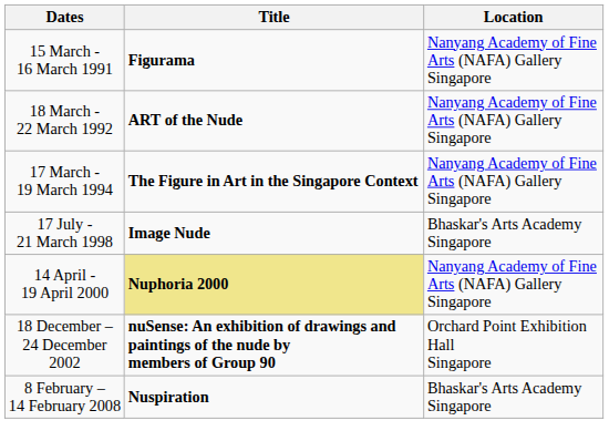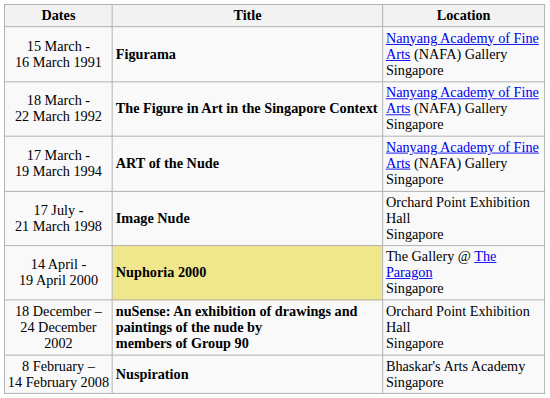 <table class="wikitable">
 <tr>
 <th width=20%>Dates</th>
 <th width=50%>Title</th>
 <th width=30%>Location</th>
 </tr>
 <tr>
 <td align=center>15 March -<br>16 March 1991</td>
 <td><strong>Figurama</strong></td>
 <td><a href='#'>Nanyang Academy of Fine Arts</a> (NAFA) Gallery<br>Singapore</td>
 </tr>
 <tr>
 <td align=center>18 March -<br>22 March 1992</td>
-<td><strong>ART of the Nude</strong></td>
+<td><strong>The Figure in Art in the Singapore Context</strong></td>
 <td><a href='#'>Nanyang Academy of Fine Arts</a> (NAFA) Gallery<br>Singapore</td>
 </tr>
 <tr>
 <td align=center>17 March -<br> 19 March 1994</td>
-<td><strong>The Figure in Art in the Singapore Context</strong></td>
+<td><strong>ART of the Nude</strong></td>
 <td><a href='#'>Nanyang Academy of Fine Arts</a> (NAFA) Gallery<br>Singapore</td>
 </tr>
 <tr>
 <td align=center>17 July -<br> 21 March 1998</td>
 <td><strong>Image Nude</strong></td>
-<td>Bhaskar's Arts Academy<br>Singapore</td>
+<td>Orchard Point Exhibition Hall<br>Singapore</td>
 </tr>
 <tr>
 <td align=center>14 April -<br> 19 April 2000</td>
 <td style="background: khaki;"><strong>Nuphoria 2000</strong></td>
-<td><a href='#'>Nanyang Academy of Fine Arts</a> (NAFA) Gallery<br>Singapore</td>
+<td>The Gallery @ <a href='#'>The Paragon</a><br>Singapore</td>
 </tr>
 <tr>
 <td align=center>18 December –<br>24 December 2002</td>
 <td><strong>nuSense: An exhibition of drawings and paintings of the nude by<br>members of Group 90</strong></td>
 <td>Orchard Point Exhibition Hall<br>Singapore</td>
 </tr>
 <tr>
 <td align=center>8 February –<br>14 February 2008</td>
 <td><strong>Nuspiration</strong></td>
 <td>Bhaskar's Arts Academy<br>Singapore</td>
 </tr>
 </table>
